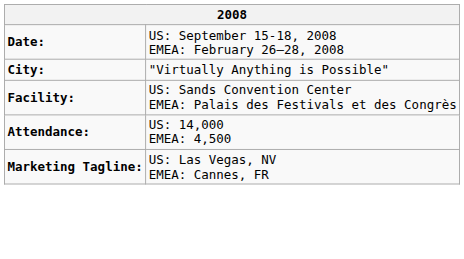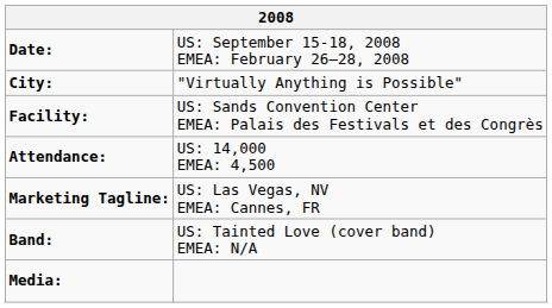 <table class="wikitable">
 <tr>
 <th colspan="2">2008</th>
 </tr>
 <tr>
 <td><strong>Date:</strong></td>
 <td>US: September 15-18, 2008<br>EMEA: February 26–28, 2008</td>
 </tr>
 <tr>
 <td><strong>City:</strong></td>
 <td>"Virtually Anything is Possible"</td>
 </tr>
 <tr>
 <td><strong>Facility:</strong></td>
 <td>US: Sands Convention Center<br>EMEA: Palais des Festivals et des Congrès</td>
 </tr>
 <tr>
 <td><strong>Attendance:</strong></td>
 <td>US: 14,000<br>EMEA: 4,500</td>
 </tr>
 <tr>
 <td><strong>Marketing Tagline:</strong></td>
 <td>US: Las Vegas, NV<br>EMEA: Cannes, FR</td>
 </tr>
+<tr>
+<td><strong>Band:</strong></td>
+<td>US: Tainted Love (cover band)<br>EMEA: N/A</td>
+</tr>
+<tr>
+<td><strong>Media:</strong></td>
+<td><br><br></td>
+</tr>
 </table>
